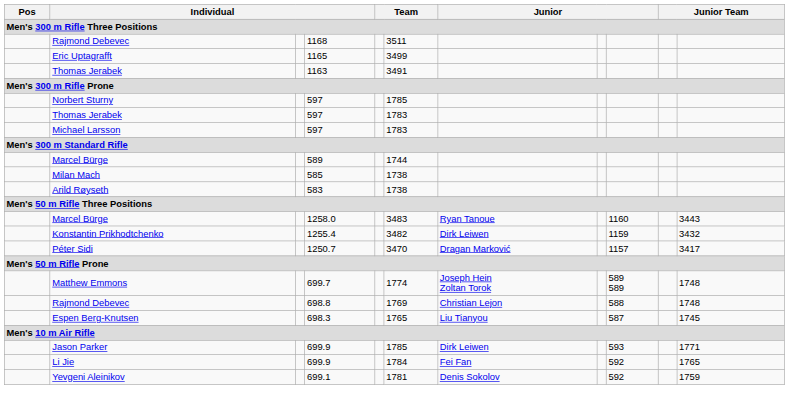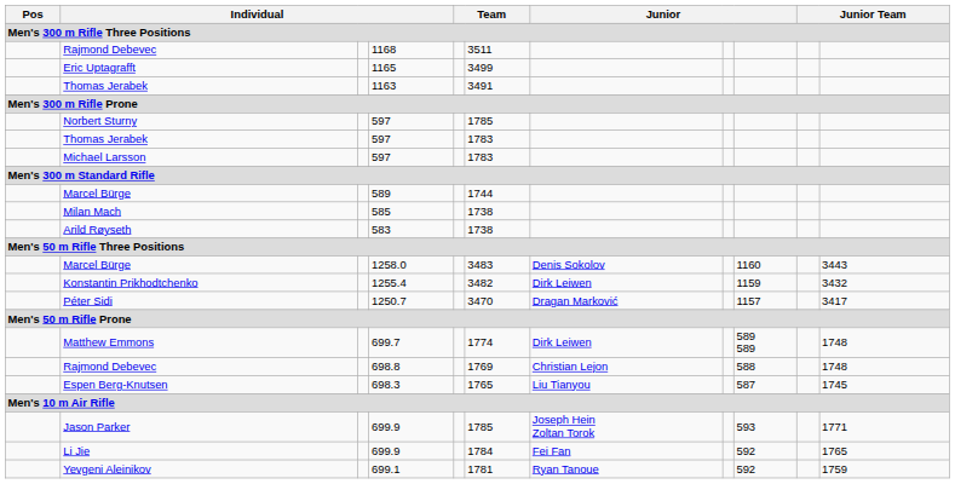 <table class=wikitable style="width:95%; font-size: 90%;">
 <tr>
 <th>Pos</th>
 <th colspan=3>Individual</th>
 <th colspan=2>Team</th>
 <th colspan=3>Junior</th>
 <th colspan=3>Junior Team</th>
 </tr>
 <tr>
 <td colspan=11 style="background:#dcdcdc"><strong>Men's <a href='#'>300 m Rifle</a> Three Positions</strong></td>
 </tr>
 <tr>
 <td></td>
 <td><a href='#'>Rajmond Debevec</a></td>
 <td></td>
 <td>1168</td>
 <td></td>
 <td>3511</td>
 <td></td>
 <td></td>
 <td></td>
 <td></td>
 <td></td>
 </tr>
 <tr>
 <td></td>
 <td><a href='#'>Eric Uptagrafft</a></td>
 <td></td>
 <td>1165</td>
 <td></td>
 <td>3499</td>
 <td></td>
 <td></td>
 <td></td>
 <td></td>
 <td></td>
 </tr>
 <tr>
 <td></td>
 <td><a href='#'>Thomas Jerabek</a></td>
 <td></td>
 <td>1163</td>
 <td></td>
 <td>3491</td>
 <td></td>
 <td></td>
 <td></td>
 <td></td>
 <td></td>
 </tr>
 <tr>
 <td colspan=11 style="background:#dcdcdc"><strong>Men's <a href='#'>300 m Rifle</a> Prone</strong></td>
 </tr>
 <tr>
 <td></td>
 <td><a href='#'>Norbert Sturny</a></td>
 <td></td>
 <td>597</td>
 <td></td>
 <td>1785</td>
 <td></td>
 <td></td>
 <td></td>
 <td></td>
 <td></td>
 </tr>
 <tr>
 <td></td>
 <td><a href='#'>Thomas Jerabek</a></td>
 <td></td>
 <td>597</td>
 <td></td>
 <td>1783</td>
 <td></td>
 <td></td>
 <td></td>
 <td></td>
 <td></td>
 </tr>
 <tr>
 <td></td>
 <td><a href='#'>Michael Larsson</a></td>
 <td></td>
 <td>597</td>
 <td></td>
 <td>1783</td>
 <td></td>
 <td></td>
 <td></td>
 <td></td>
 <td></td>
 </tr>
 <tr>
 <td colspan=11 style="background:#dcdcdc"><strong>Men's <a href='#'>300 m Standard Rifle</a></strong></td>
 </tr>
 <tr>
 <td></td>
 <td><a href='#'>Marcel Bürge</a></td>
 <td></td>
 <td>589</td>
 <td></td>
 <td>1744</td>
 <td></td>
 <td></td>
 <td></td>
 <td></td>
 <td></td>
 </tr>
 <tr>
 <td></td>
 <td><a href='#'>Milan Mach</a></td>
 <td></td>
 <td>585</td>
 <td></td>
 <td>1738</td>
 <td></td>
 <td></td>
 <td></td>
 <td></td>
 <td></td>
 </tr>
 <tr>
 <td></td>
 <td><a href='#'>Arild Røyseth</a></td>
 <td></td>
 <td>583</td>
 <td></td>
 <td>1738</td>
 <td></td>
 <td></td>
 <td></td>
 <td></td>
 <td></td>
 </tr>
 <tr>
 <td colspan=11 style="background:#dcdcdc"><strong>Men's <a href='#'>50 m Rifle</a> Three Positions</strong></td>
 </tr>
 <tr>
 <td></td>
 <td><a href='#'>Marcel Bürge</a></td>
 <td></td>
 <td>1258.0</td>
 <td></td>
 <td>3483</td>
-<td><a href='#'>Ryan Tanoue</a></td>
+<td><a href='#'>Denis Sokolov</a></td>
 <td></td>
 <td>1160</td>
 <td></td>
 <td>3443</td>
 </tr>
 <tr>
 <td></td>
 <td><a href='#'>Konstantin Prikhodtchenko</a></td>
 <td></td>
 <td>1255.4</td>
 <td></td>
 <td>3482</td>
 <td><a href='#'>Dirk Leiwen</a></td>
 <td></td>
 <td>1159</td>
 <td></td>
 <td>3432</td>
 </tr>
 <tr>
 <td></td>
 <td><a href='#'>Péter Sidi</a></td>
 <td></td>
 <td>1250.7</td>
 <td></td>
 <td>3470</td>
 <td><a href='#'>Dragan Marković</a></td>
 <td></td>
 <td>1157</td>
 <td></td>
 <td>3417</td>
 </tr>
 <tr>
 <td colspan=11 style="background:#dcdcdc"><strong>Men's <a href='#'>50 m Rifle</a> Prone</strong></td>
 </tr>
 <tr>
 <td></td>
 <td><a href='#'>Matthew Emmons</a></td>
 <td></td>
 <td>699.7</td>
 <td></td>
 <td>1774</td>
-<td><a href='#'>Joseph Hein</a><br><a href='#'>Zoltan Torok</a></td>
+<td><a href='#'>Dirk Leiwen</a></td>
 <td><br></td>
 <td>589<br>589</td>
 <td></td>
 <td>1748</td>
 </tr>
 <tr>
 <td></td>
 <td><a href='#'>Rajmond Debevec</a></td>
 <td></td>
 <td>698.8</td>
 <td></td>
 <td>1769</td>
 <td><a href='#'>Christian Lejon</a></td>
 <td></td>
 <td>588</td>
 <td></td>
 <td>1748</td>
 </tr>
 <tr>
 <td></td>
 <td><a href='#'>Espen Berg-Knutsen</a></td>
 <td></td>
 <td>698.3</td>
 <td></td>
 <td>1765</td>
 <td><a href='#'>Liu Tianyou</a></td>
 <td></td>
 <td>587</td>
 <td></td>
 <td>1745</td>
 </tr>
 <tr>
 <td colspan=11 style="background:#dcdcdc"><strong>Men's <a href='#'>10 m Air Rifle</a></strong></td>
 </tr>
 <tr>
 <td></td>
 <td><a href='#'>Jason Parker</a></td>
 <td></td>
 <td>699.9</td>
 <td></td>
 <td>1785</td>
-<td><a href='#'>Dirk Leiwen</a></td>
+<td><a href='#'>Joseph Hein</a><br><a href='#'>Zoltan Torok</a></td>
 <td></td>
 <td>593</td>
 <td></td>
 <td>1771</td>
 </tr>
 <tr>
 <td></td>
 <td><a href='#'>Li Jie</a></td>
 <td></td>
 <td>699.9</td>
 <td></td>
 <td>1784</td>
 <td><a href='#'>Fei Fan</a></td>
 <td></td>
 <td>592</td>
 <td></td>
 <td>1765</td>
 </tr>
 <tr>
 <td></td>
 <td><a href='#'>Yevgeni Aleinikov</a></td>
 <td></td>
 <td>699.1</td>
 <td></td>
 <td>1781</td>
-<td><a href='#'>Denis Sokolov</a></td>
+<td><a href='#'>Ryan Tanoue</a></td>
 <td></td>
 <td>592</td>
 <td></td>
 <td>1759</td>
 </tr>
 </table>
